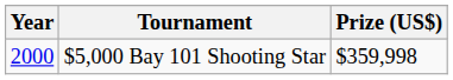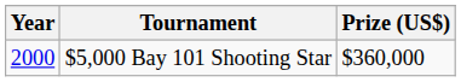 <table class="wikitable">
 <tr>
 </tr>
 <tr>
 <th>Year</th>
 <th>Tournament</th>
 <th>Prize (US$)</th>
 </tr>
 <tr>
 <td><a href='#'>2000</a></td>
 <td>$5,000 Bay 101 Shooting Star</td>
-<td>$359,998</td>
+<td>$360,000</td>
 </tr>
 </table>
